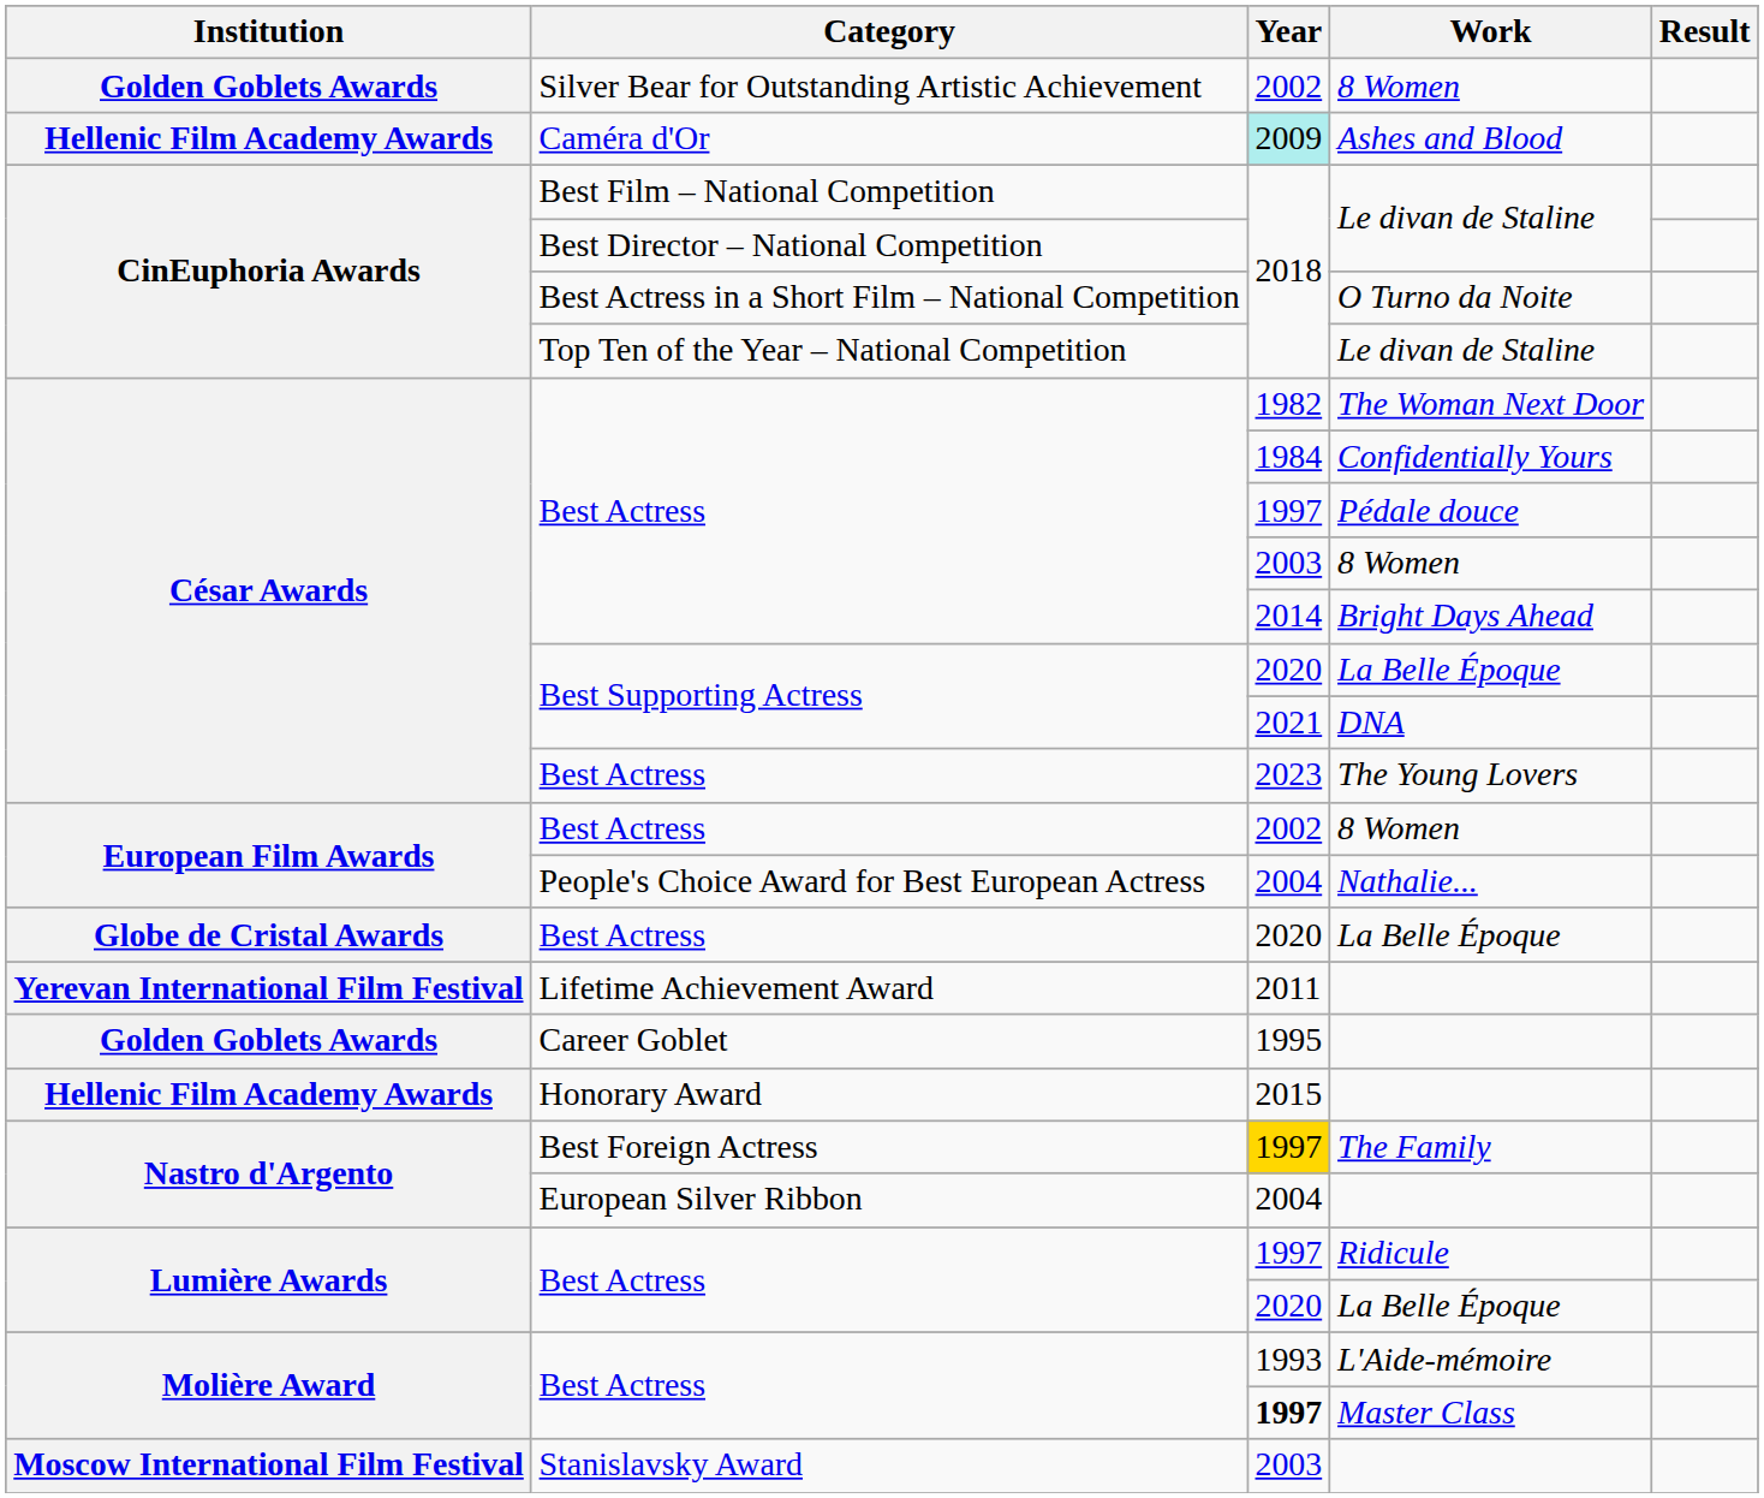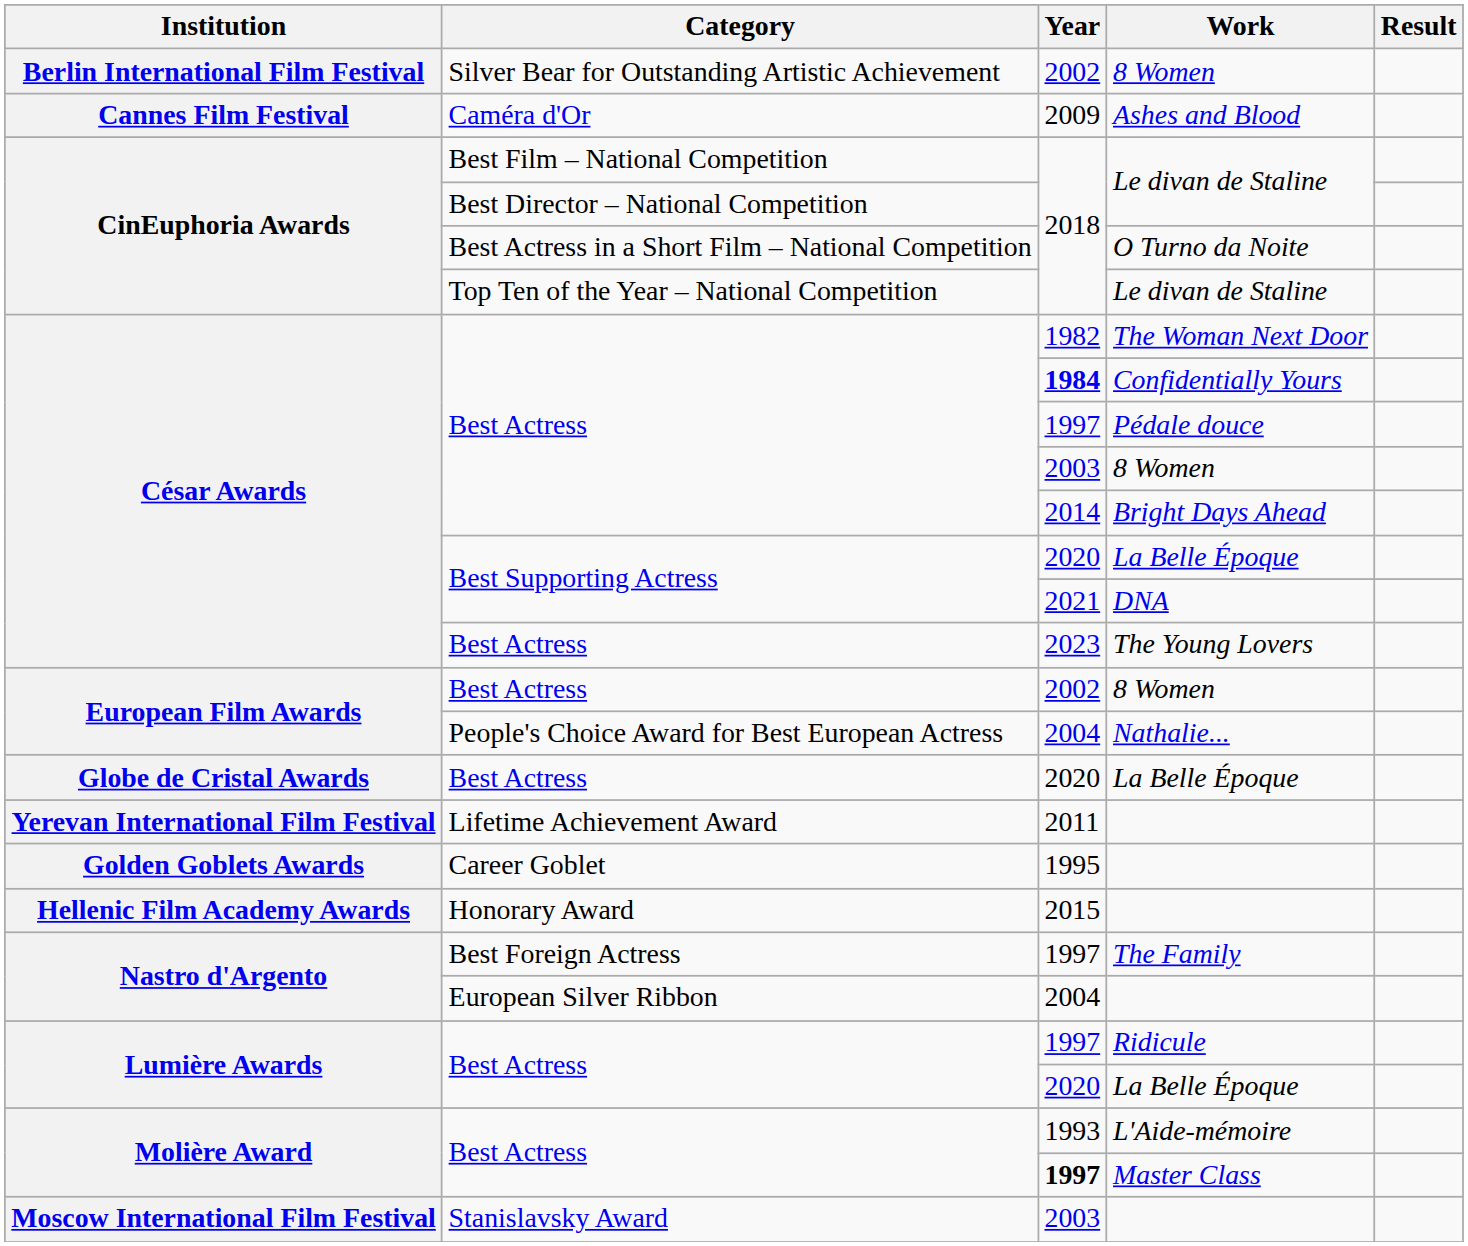 <table class="wikitable sortable">
 <tr>
 <th>Institution</th>
 <th>Category</th>
 <th>Year</th>
 <th>Work</th>
 <th>Result</th>
 </tr>
 <tr>
-<th><a href='#'>Golden Goblets Awards</a></th>
+<th><a href='#'>Berlin International Film Festival</a></th>
 <td>Silver Bear for Outstanding Artistic Achievement </td>
 <td><a href='#'>2002</a></td>
 <td><em><a href='#'>8 Women</a></em></td>
 <td></td>
 </tr>
 <tr>
-<th><a href='#'>Hellenic Film Academy Awards</a></th>
+<th><a href='#'>Cannes Film Festival</a></th>
 <td><a href='#'>Caméra d'Or</a></td>
-<td style="background: paleturquoise;">2009</td>
+<td>2009</td>
 <td><em><a href='#'>Ashes and Blood</a></em></td>
 <td></td>
 </tr>
 <tr>
 <th rowspan="4">CinEuphoria Awards</th>
 <td>Best Film – National Competition</td>
 <td rowspan="4">2018</td>
 <td rowspan="2"><em>Le divan de Staline</em></td>
 <td></td>
 </tr>
 <tr>
 <td>Best Director – National Competition</td>
 <td></td>
 </tr>
 <tr>
 <td>Best Actress in a Short Film – National Competition</td>
 <td><em>O Turno da Noite</em></td>
 <td></td>
 </tr>
 <tr>
 <td>Top Ten of the Year – National Competition</td>
 <td><em>Le divan de Staline</em></td>
 <td></td>
 </tr>
 <tr>
 <th rowspan="8"><a href='#'>César Awards</a></th>
 <td rowspan="5"><a href='#'>Best Actress</a></td>
 <td><a href='#'>1982</a></td>
 <td><em><a href='#'>The Woman Next Door</a></em></td>
 <td></td>
 </tr>
 <tr>
-<td><a href='#'>1984</a></td>
+<td><strong><a href='#'>1984</a></strong></td>
 <td><em><a href='#'>Confidentially Yours</a></em></td>
 <td></td>
 </tr>
 <tr>
 <td><a href='#'>1997</a></td>
 <td><em><a href='#'>Pédale douce</a></em></td>
 <td></td>
 </tr>
 <tr>
 <td><a href='#'>2003</a></td>
 <td><em>8 Women</em></td>
 <td></td>
 </tr>
 <tr>
 <td><a href='#'>2014</a></td>
 <td><em><a href='#'>Bright Days Ahead</a></em></td>
 <td></td>
 </tr>
 <tr>
 <td rowspan="2"><a href='#'>Best Supporting Actress</a></td>
 <td><a href='#'>2020</a></td>
 <td><em><a href='#'>La Belle Époque</a></em></td>
 <td></td>
 </tr>
 <tr>
 <td><a href='#'>2021</a></td>
 <td><em><a href='#'>DNA</a></em></td>
 <td></td>
 </tr>
 <tr>
 <td><a href='#'>Best Actress</a></td>
 <td><a href='#'>2023</a></td>
 <td><em>The Young Lovers</em></td>
 <td></td>
 </tr>
 <tr>
 <th rowspan="2"><a href='#'>European Film Awards</a></th>
 <td><a href='#'>Best Actress</a> </td>
 <td><a href='#'>2002</a></td>
 <td><em>8 Women</em></td>
 <td></td>
 </tr>
 <tr>
 <td>People's Choice Award for Best European Actress</td>
 <td><a href='#'>2004</a></td>
 <td><em><a href='#'>Nathalie...</a></em></td>
 <td></td>
 </tr>
 <tr>
 <th><a href='#'>Globe de Cristal Awards</a></th>
 <td><a href='#'>Best Actress</a></td>
 <td>2020</td>
 <td><em>La Belle Époque</em></td>
 <td></td>
 </tr>
 <tr>
 <th><a href='#'>Yerevan International Film Festival</a></th>
 <td>Lifetime Achievement Award</td>
 <td>2011</td>
 <td></td>
 <td></td>
 </tr>
 <tr>
 <th><a href='#'>Golden Goblets Awards</a></th>
 <td>Career Goblet</td>
 <td>1995</td>
 <td></td>
 <td></td>
 </tr>
 <tr>
 <th><a href='#'>Hellenic Film Academy Awards</a></th>
 <td>Honorary Award</td>
 <td>2015</td>
 <td></td>
 <td></td>
 </tr>
 <tr>
 <th rowspan="2"><a href='#'>Nastro d'Argento</a></th>
 <td>Best Foreign Actress</td>
-<td style="background: gold;">1997</td>
+<td>1997</td>
 <td><em><a href='#'>The Family</a></em></td>
 <td></td>
 </tr>
 <tr>
 <td>European Silver Ribbon</td>
 <td>2004</td>
 <td></td>
 <td></td>
 </tr>
 <tr>
 <th rowspan="2"><a href='#'>Lumière Awards</a></th>
 <td rowspan="2"><a href='#'>Best Actress</a></td>
 <td><a href='#'>1997</a></td>
 <td><em><a href='#'>Ridicule</a></em></td>
 <td></td>
 </tr>
 <tr>
 <td><a href='#'>2020</a></td>
 <td><em>La Belle Époque</em></td>
 <td></td>
 </tr>
 <tr>
 <th rowspan="2"><a href='#'>Molière Award</a></th>
 <td rowspan="2"><a href='#'>Best Actress</a></td>
 <td>1993</td>
 <td><em>L'Aide-mémoire</em></td>
 <td></td>
 </tr>
 <tr>
 <td><strong>1997</strong></td>
 <td><em><a href='#'>Master Class</a></em></td>
 <td></td>
 </tr>
 <tr>
 <th><a href='#'>Moscow International Film Festival</a></th>
 <td><a href='#'>Stanislavsky Award</a></td>
 <td><a href='#'>2003</a></td>
 <td></td>
 <td></td>
 </tr>
 </table>
